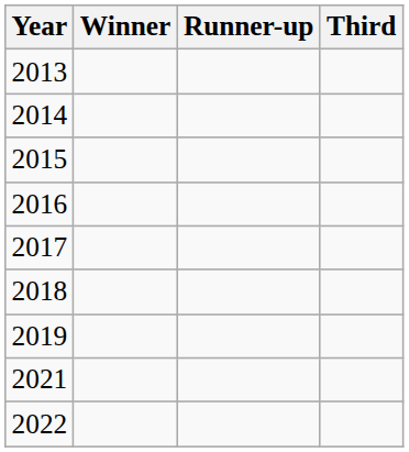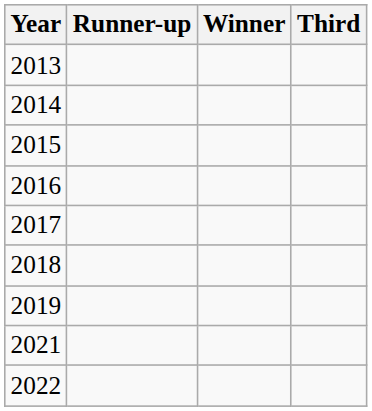 <table class="wikitable">
 <tr>
 <th>Year</th>
+<th>Runner-up</th>
 <th>Winner</th>
-<th>Runner-up</th>
 <th>Third</th>
 </tr>
 <tr>
 <td>2013</td>
+<td></td>
 <td><strong></strong></td>
-<td></td>
 <td></td>
 </tr>
 <tr>
 <td>2014</td>
+<td></td>
 <td><strong></strong></td>
-<td></td>
 <td></td>
 </tr>
 <tr>
 <td>2015</td>
+<td></td>
 <td><strong></strong></td>
-<td></td>
 <td></td>
 </tr>
 <tr>
 <td>2016</td>
+<td></td>
 <td><strong></strong></td>
-<td></td>
 <td></td>
 </tr>
 <tr>
 <td>2017</td>
+<td></td>
 <td><strong></strong></td>
-<td></td>
 <td></td>
 </tr>
 <tr>
 <td>2018</td>
+<td></td>
 <td><strong></strong></td>
-<td></td>
 <td></td>
 </tr>
 <tr>
 <td>2019</td>
+<td></td>
 <td><strong></strong></td>
-<td></td>
 <td></td>
 </tr>
 <tr>
 <td>2021</td>
+<td></td>
 <td><strong></strong></td>
-<td></td>
 <td></td>
 </tr>
 <tr>
 <td>2022</td>
+<td></td>
 <td><strong></strong></td>
-<td></td>
 <td></td>
 </tr>
 </table>
